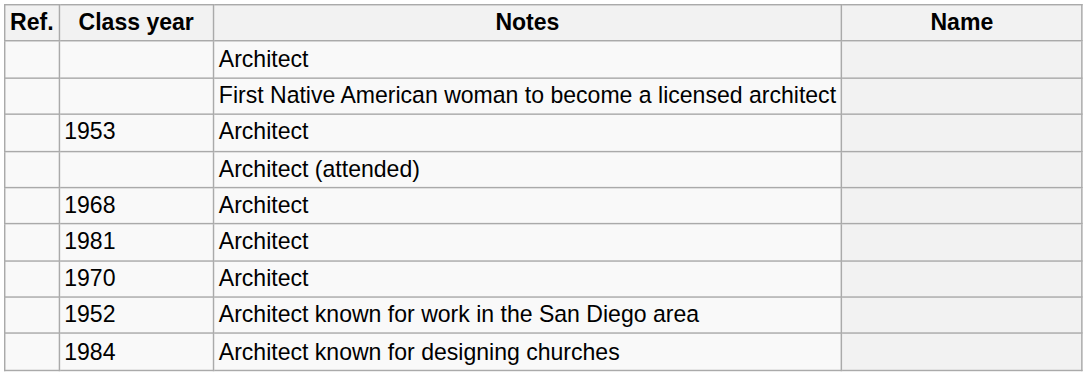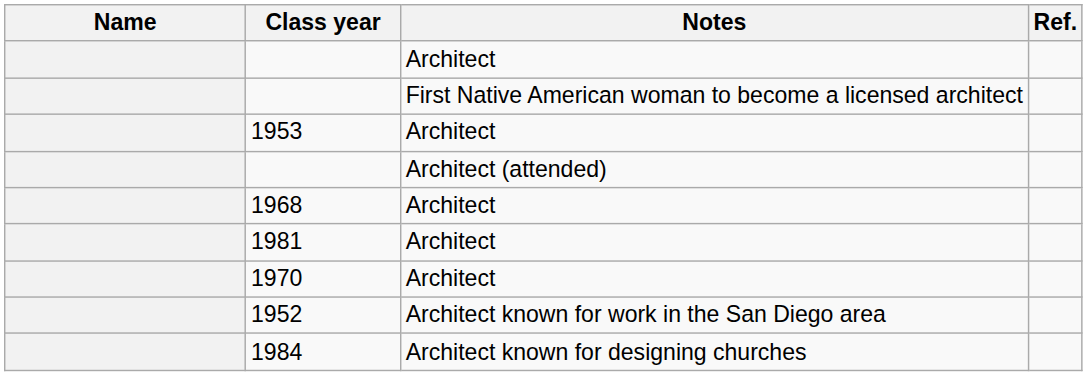 <table class="wikitable sortable">
 <tr>
-<th scope = "col" width="*" class="unsortable">Ref.</th>
+<th scope = "col" width="160">Name</th>
 <th scope = "col" width="100">Class year</th>
 <th scope = "col" width="*" class="unsortable">Notes</th>
-<th scope = "col" width="160">Name</th>
+<th scope = "col" width="*" class="unsortable">Ref.</th>
 </tr>
 <tr>
-<td></td>
+<th scope = "row"></th>
 <td></td>
 <td>Architect</td>
-<th scope = "row"></th>
+<td></td>
 </tr>
 <tr>
-<td></td>
+<th scope = "row"></th>
 <td></td>
 <td>First Native American woman to become a licensed architect</td>
-<th scope = "row"></th>
+<td></td>
 </tr>
 <tr>
-<td></td>
+<th scope = "row"></th>
 <td>1953</td>
 <td>Architect</td>
-<th scope = "row"></th>
+<td></td>
 </tr>
 <tr>
-<td></td>
+<th scope = "row"></th>
 <td></td>
 <td>Architect (attended)</td>
-<th scope = "row"></th>
+<td></td>
 </tr>
 <tr>
-<td></td>
+<th scope = "row"></th>
 <td>1968</td>
 <td>Architect</td>
-<th scope = "row"></th>
+<td></td>
 </tr>
 <tr>
-<td></td>
+<th scope = "row"></th>
 <td>1981</td>
 <td>Architect</td>
-<th scope = "row"></th>
+<td></td>
 </tr>
 <tr>
-<td></td>
+<th scope = "row"></th>
 <td>1970</td>
 <td>Architect</td>
-<th scope = "row"></th>
+<td></td>
 </tr>
 <tr>
-<td></td>
+<th scope = "row"></th>
 <td>1952 </td>
 <td>Architect known for work in the San Diego area</td>
-<th scope = "row"></th>
+<td></td>
 </tr>
 <tr>
-<td></td>
+<th scope = "row"></th>
 <td>1984</td>
 <td>Architect known for designing churches</td>
-<th scope = "row"></th>
+<td></td>
 </tr>
 </table>
